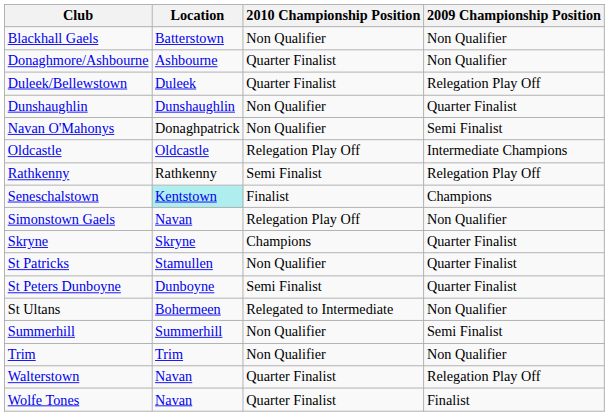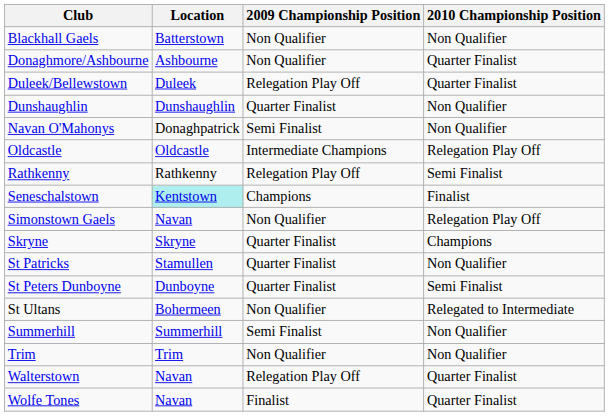 <table class="wikitable sortable">
 <tr>
 <th>Club</th>
 <th>Location</th>
+<th>2009 Championship Position</th>
 <th>2010 Championship Position</th>
-<th>2009 Championship Position</th>
 </tr>
 <tr>
 <td><a href='#'>Blackhall Gaels</a></td>
 <td><a href='#'>Batterstown</a></td>
 <td>Non Qualifier</td>
 <td>Non Qualifier</td>
 </tr>
 <tr>
 <td><a href='#'>Donaghmore/Ashbourne</a></td>
 <td><a href='#'>Ashbourne</a></td>
+<td>Non Qualifier</td>
+<td>Quarter Finalist</td>
+</tr>
+<tr>
+<td><a href='#'>Duleek/Bellewstown</a></td>
+<td><a href='#'>Duleek</a></td>
+<td>Relegation Play Off</td>
+<td>Quarter Finalist</td>
+</tr>
+<tr>
+<td><a href='#'>Dunshaughlin</a></td>
+<td><a href='#'>Dunshaughlin</a></td>
 <td>Quarter Finalist</td>
 <td>Non Qualifier</td>
 </tr>
 <tr>
-<td><a href='#'>Duleek/Bellewstown</a></td>
-<td><a href='#'>Duleek</a></td>
-<td>Quarter Finalist</td>
-<td>Relegation Play Off</td>
-</tr>
-<tr>
-<td><a href='#'>Dunshaughlin</a></td>
-<td><a href='#'>Dunshaughlin</a></td>
-<td>Non Qualifier</td>
-<td>Quarter Finalist</td>
-</tr>
-<tr>
 <td><a href='#'>Navan O'Mahonys</a></td>
 <td>Donaghpatrick</td>
+<td>Semi Finalist</td>
 <td>Non Qualifier</td>
-<td>Semi Finalist</td>
 </tr>
 <tr>
 <td><a href='#'>Oldcastle</a></td>
 <td><a href='#'>Oldcastle</a></td>
+<td>Intermediate Champions</td>
 <td>Relegation Play Off</td>
-<td>Intermediate Champions</td>
 </tr>
 <tr>
 <td><a href='#'>Rathkenny</a></td>
 <td>Rathkenny</td>
+<td>Relegation Play Off</td>
 <td>Semi Finalist</td>
-<td>Relegation Play Off</td>
 </tr>
 <tr>
 <td><a href='#'>Seneschalstown</a></td>
 <td style="background: paleturquoise;"><a href='#'>Kentstown</a></td>
+<td>Champions</td>
 <td>Finalist</td>
-<td>Champions</td>
 </tr>
 <tr>
 <td><a href='#'>Simonstown Gaels</a></td>
 <td><a href='#'>Navan</a></td>
+<td>Non Qualifier</td>
 <td>Relegation Play Off</td>
-<td>Non Qualifier</td>
 </tr>
 <tr>
 <td><a href='#'>Skryne</a></td>
 <td><a href='#'>Skryne</a></td>
+<td>Quarter Finalist</td>
 <td>Champions</td>
-<td>Quarter Finalist</td>
 </tr>
 <tr>
 <td><a href='#'>St Patricks</a></td>
 <td><a href='#'>Stamullen</a></td>
+<td>Quarter Finalist</td>
 <td>Non Qualifier</td>
-<td>Quarter Finalist</td>
 </tr>
 <tr>
 <td><a href='#'>St Peters Dunboyne</a></td>
 <td><a href='#'>Dunboyne</a></td>
+<td>Quarter Finalist</td>
 <td>Semi Finalist</td>
-<td>Quarter Finalist</td>
 </tr>
 <tr>
 <td>St Ultans</td>
 <td><a href='#'>Bohermeen</a></td>
+<td>Non Qualifier</td>
 <td>Relegated to Intermediate</td>
-<td>Non Qualifier</td>
 </tr>
 <tr>
 <td><a href='#'>Summerhill</a></td>
 <td><a href='#'>Summerhill</a></td>
+<td>Semi Finalist</td>
 <td>Non Qualifier</td>
-<td>Semi Finalist</td>
 </tr>
 <tr>
 <td><a href='#'>Trim</a></td>
 <td><a href='#'>Trim</a></td>
 <td>Non Qualifier</td>
 <td>Non Qualifier</td>
 </tr>
 <tr>
 <td><a href='#'>Walterstown</a></td>
 <td><a href='#'>Navan</a></td>
+<td>Relegation Play Off</td>
 <td>Quarter Finalist</td>
-<td>Relegation Play Off</td>
 </tr>
 <tr>
 <td><a href='#'>Wolfe Tones</a></td>
 <td><a href='#'>Navan</a></td>
+<td>Finalist</td>
 <td>Quarter Finalist</td>
-<td>Finalist</td>
 </tr>
 </table>
